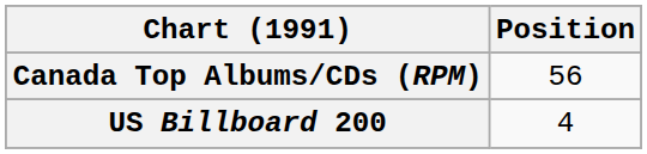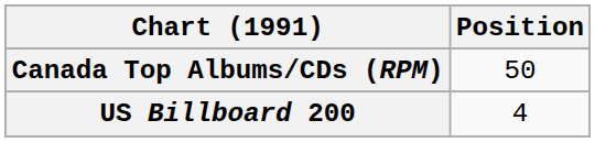 <table class="wikitable  plainrowheaders">
 <tr>
 <th scope="col">Chart (1991)</th>
 <th scope="col">Position</th>
 </tr>
 <tr>
 <th scope="row">Canada Top Albums/CDs (<em>RPM</em>)</th>
-<td style="text-align:center;">56</td>
+<td style="text-align:center;">50</td>
 </tr>
 <tr>
 <th scope="row">US <em>Billboard</em> 200</th>
 <td style="text-align:center;">4</td>
 </tr>
 </table>
